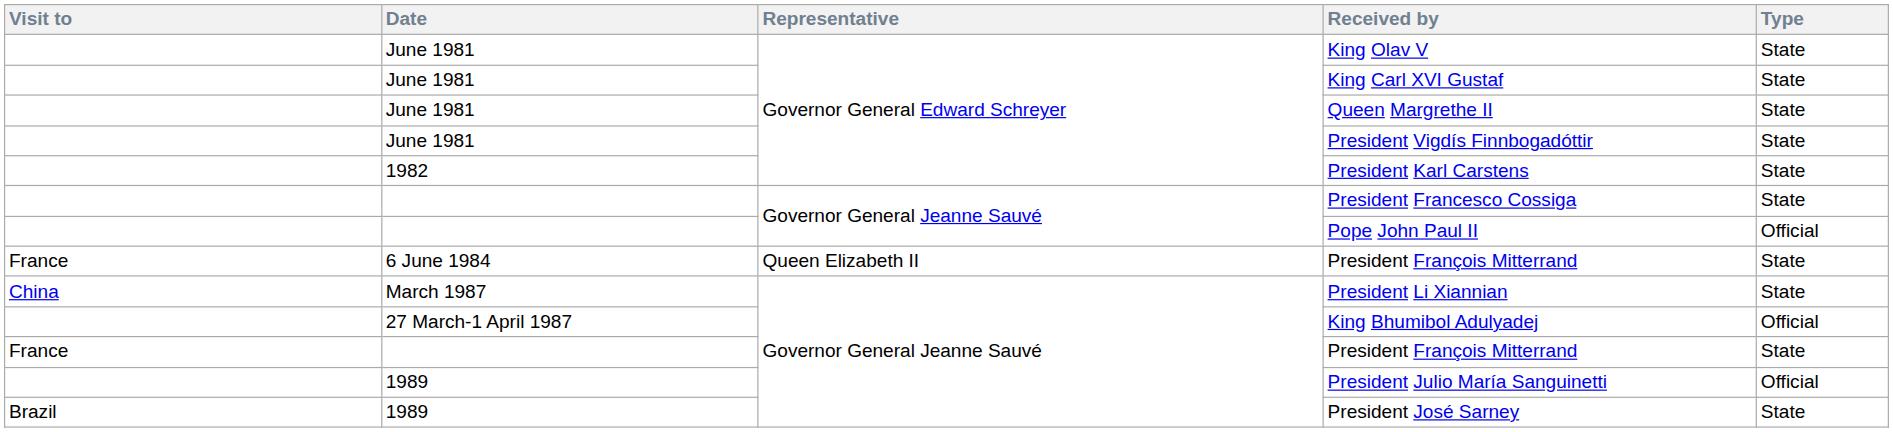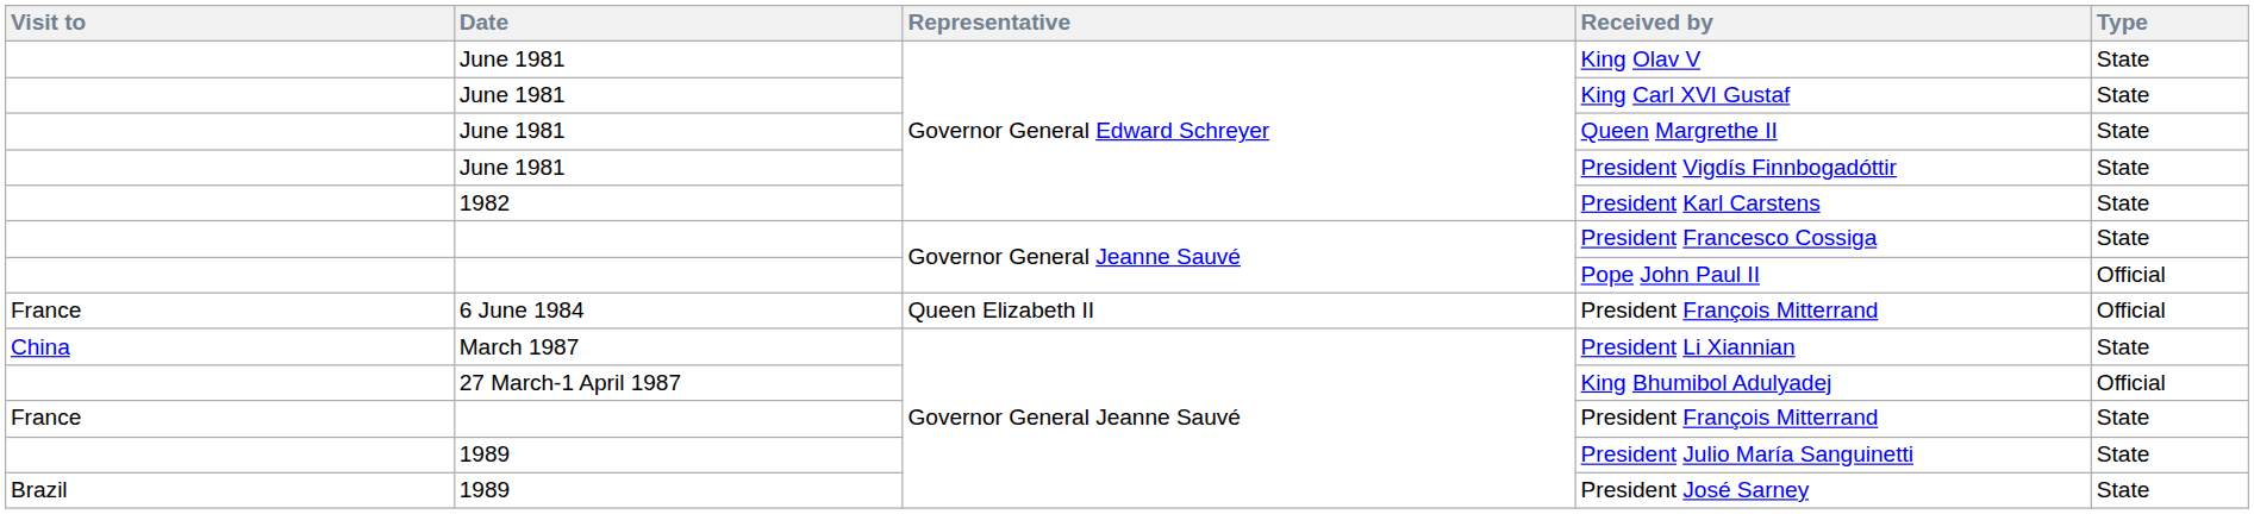 <table class="wikitable" style="width:100%; margin: 1em 1em 1em 0; background:white; border-collapse: collapse;">
 <tr bgcolor="#F8F4FF">
 <th style="width:20%; text-align:left; color:#708090;">Visit to</th>
 <th style="width:20%; text-align:left; color:#708090;">Date</th>
 <th style="width:30%; text-align:left; color:#708090;">Representative</th>
 <th style="width:23%; text-align:left; color:#708090;">Received by</th>
 <th style="width:10%; text-align:left; color:#708090;">Type</th>
 </tr>
 <tr>
 <td></td>
 <td>June 1981</td>
 <td rowspan="5">Governor General <a href='#'>Edward Schreyer</a></td>
 <td><a href='#'>King</a> <a href='#'>Olav V</a></td>
 <td>State</td>
 </tr>
 <tr>
 <td></td>
 <td>June 1981</td>
 <td><a href='#'>King</a> <a href='#'>Carl XVI Gustaf</a></td>
 <td>State</td>
 </tr>
 <tr>
 <td></td>
 <td>June 1981</td>
 <td><a href='#'>Queen</a> <a href='#'>Margrethe II</a></td>
 <td>State</td>
 </tr>
 <tr>
 <td></td>
 <td>June 1981</td>
 <td><a href='#'>President</a> <a href='#'>Vigdís Finnbogadóttir</a></td>
 <td>State</td>
 </tr>
 <tr>
 <td></td>
 <td>1982</td>
 <td><a href='#'>President</a> <a href='#'>Karl Carstens</a></td>
 <td>State</td>
 </tr>
 <tr>
 <td></td>
 <td></td>
 <td rowspan="2">Governor General <a href='#'>Jeanne Sauvé</a></td>
 <td><a href='#'>President</a> <a href='#'>Francesco Cossiga</a></td>
 <td>State</td>
 </tr>
 <tr>
 <td></td>
 <td></td>
 <td><a href='#'>Pope</a> <a href='#'>John Paul II</a></td>
 <td>Official</td>
 </tr>
 <tr>
 <td> France</td>
 <td>6 June 1984</td>
 <td>Queen Elizabeth II</td>
 <td>President <a href='#'>François Mitterrand</a></td>
-<td>State</td>
+<td>Official</td>
 </tr>
 <tr>
 <td> <a href='#'>China</a></td>
 <td>March 1987</td>
 <td rowspan="5">Governor General Jeanne Sauvé</td>
 <td><a href='#'>President</a> <a href='#'>Li Xiannian</a></td>
 <td>State</td>
 </tr>
 <tr>
 <td></td>
 <td>27 March-1 April 1987</td>
 <td><a href='#'>King</a> <a href='#'>Bhumibol Adulyadej</a></td>
 <td>Official</td>
 </tr>
 <tr>
 <td> France</td>
 <td></td>
 <td>President <a href='#'>François Mitterrand</a></td>
 <td>State</td>
 </tr>
 <tr>
 <td></td>
 <td>1989</td>
 <td><a href='#'>President</a> <a href='#'>Julio María Sanguinetti</a></td>
-<td>Official</td>
+<td>State</td>
 </tr>
 <tr>
 <td> Brazil</td>
 <td>1989</td>
 <td>President <a href='#'>José Sarney</a></td>
 <td>State</td>
 </tr>
 </table>
